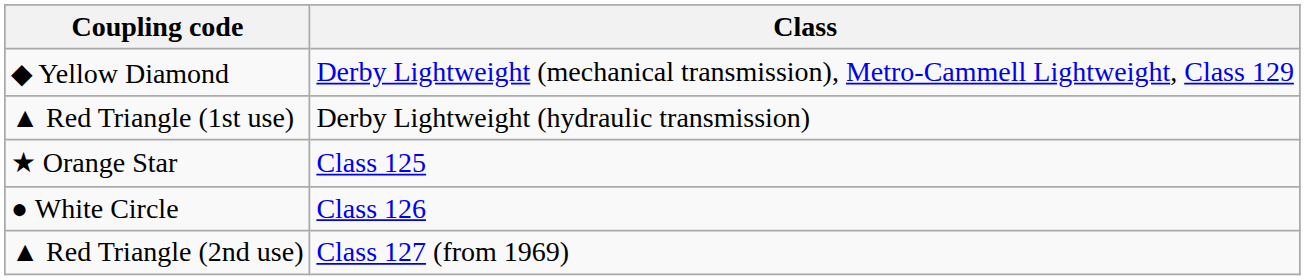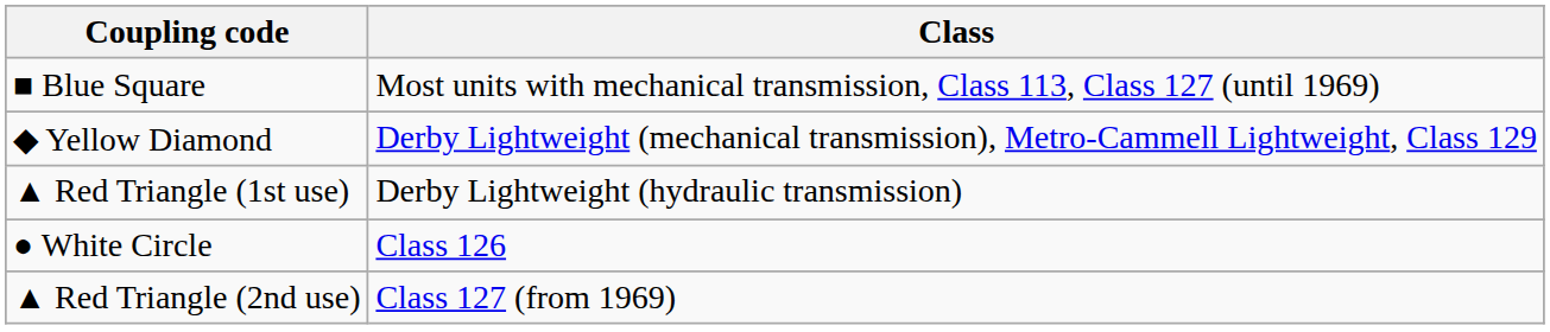 <table class="wikitable">
 <tr>
 <th>Coupling code</th>
 <th>Class</th>
+</tr>
+<tr>
+<td><span>■</span> Blue Square</td>
+<td>Most units with mechanical transmission, <a href='#'>Class 113</a>, <a href='#'>Class 127</a> (until 1969)</td>
 </tr>
 <tr>
 <td><span>◆</span> Yellow Diamond</td>
 <td><a href='#'>Derby Lightweight</a> (mechanical transmission), <a href='#'>Metro-Cammell Lightweight</a>, <a href='#'>Class 129</a></td>
 </tr>
 <tr>
 <td><span>▲</span> Red Triangle (1st use)</td>
 <td>Derby Lightweight (hydraulic transmission)</td>
 </tr>
 <tr>
-<td><span>★</span> Orange Star</td>
-<td><a href='#'>Class 125</a></td>
-</tr>
-<tr>
 <td><span>●</span> White Circle</td>
 <td><a href='#'>Class 126</a></td>
 </tr>
 <tr>
 <td style="white-space: nowrap;"><span>▲</span> Red Triangle (2nd use)</td>
 <td><a href='#'>Class 127</a> (from 1969)</td>
 </tr>
 </table>
